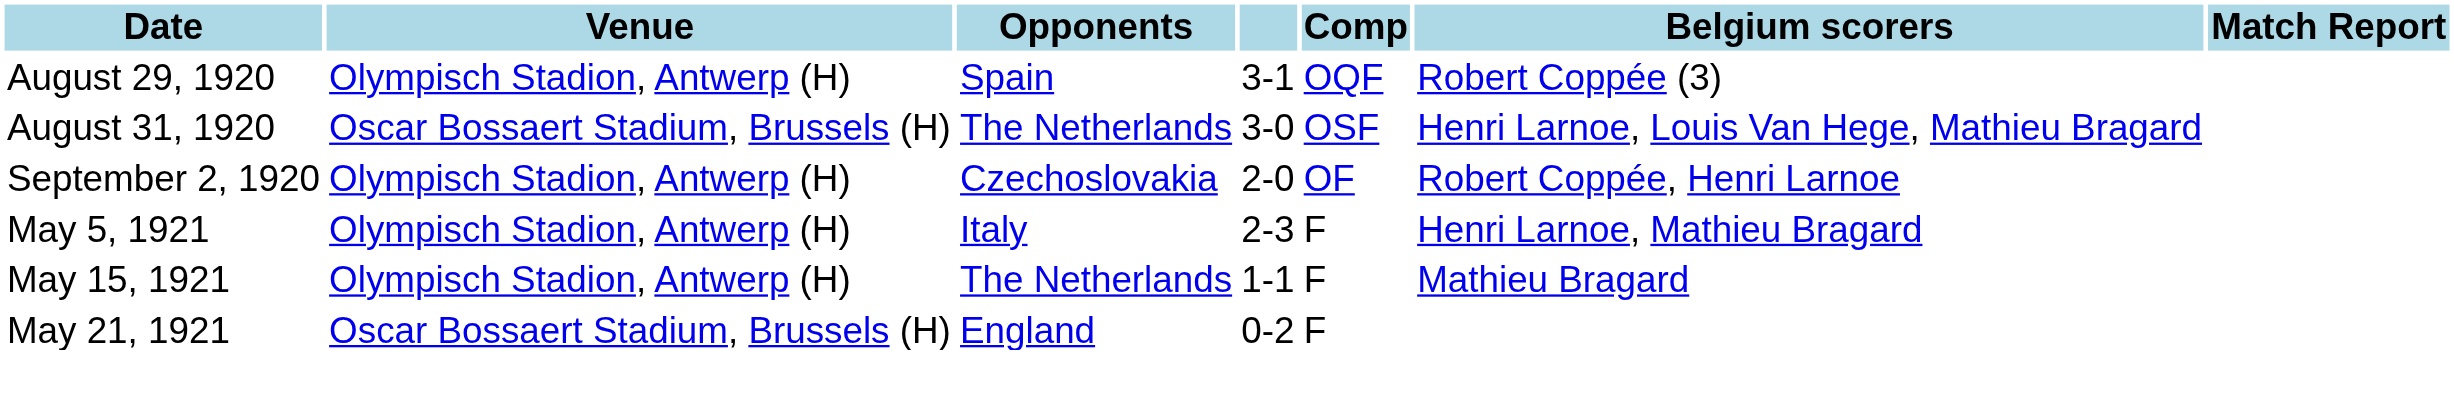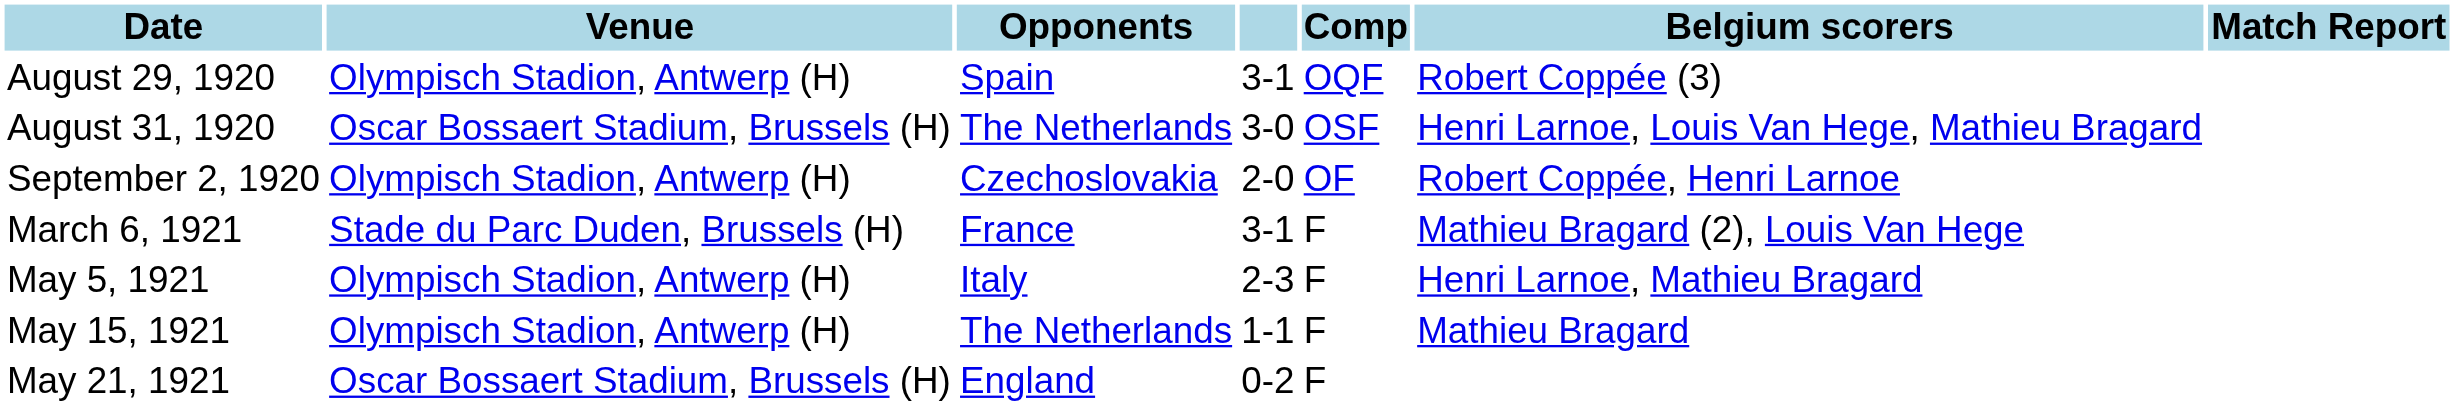 <table>
 <tr>
 <th style="background: lightblue;">Date</th>
 <th style="background: lightblue;">Venue</th>
 <th style="background: lightblue;">Opponents</th>
 <th style="background: lightblue;" align=center></th>
 <th style="background: lightblue;" align=center>Comp</th>
 <th style="background: lightblue;">Belgium scorers</th>
 <th style="background: lightblue;">Match Report</th>
 </tr>
 <tr>
 <td>August 29, 1920</td>
 <td><a href='#'>Olympisch Stadion</a>, <a href='#'>Antwerp</a> (H)</td>
 <td><a href='#'>Spain</a></td>
 <td>3-1</td>
 <td><a href='#'>OQF</a></td>
 <td><a href='#'>Robert Coppée</a> (3)</td>
 <td></td>
 </tr>
 <tr>
 <td>August 31, 1920</td>
 <td><a href='#'>Oscar Bossaert Stadium</a>, <a href='#'>Brussels</a> (H)</td>
 <td><a href='#'>The Netherlands</a></td>
 <td>3-0</td>
 <td><a href='#'>OSF</a></td>
 <td><a href='#'>Henri Larnoe</a>, <a href='#'>Louis Van Hege</a>, <a href='#'>Mathieu Bragard</a></td>
 <td></td>
 </tr>
 <tr>
 <td>September 2, 1920</td>
 <td><a href='#'>Olympisch Stadion</a>, <a href='#'>Antwerp</a> (H)</td>
 <td><a href='#'>Czechoslovakia</a></td>
 <td>2-0</td>
 <td><a href='#'>OF</a></td>
 <td><a href='#'>Robert Coppée</a>, <a href='#'>Henri Larnoe</a></td>
 <td></td>
 </tr>
 <tr>
+<td>March 6, 1921</td>
+<td><a href='#'>Stade du Parc Duden</a>, <a href='#'>Brussels</a> (H)</td>
+<td><a href='#'>France</a></td>
+<td>3-1</td>
+<td>F</td>
+<td><a href='#'>Mathieu Bragard</a> (2), <a href='#'>Louis Van Hege</a></td>
+<td></td>
+</tr>
+<tr>
 <td>May 5, 1921</td>
 <td><a href='#'>Olympisch Stadion</a>, <a href='#'>Antwerp</a> (H)</td>
 <td><a href='#'>Italy</a></td>
 <td>2-3</td>
 <td>F</td>
 <td><a href='#'>Henri Larnoe</a>, <a href='#'>Mathieu Bragard</a></td>
 <td></td>
 </tr>
 <tr>
 <td>May 15, 1921</td>
 <td><a href='#'>Olympisch Stadion</a>, <a href='#'>Antwerp</a> (H)</td>
 <td><a href='#'>The Netherlands</a></td>
 <td>1-1</td>
 <td>F</td>
 <td><a href='#'>Mathieu Bragard</a></td>
 <td></td>
 </tr>
 <tr>
 <td>May 21, 1921</td>
 <td><a href='#'>Oscar Bossaert Stadium</a>, <a href='#'>Brussels</a> (H)</td>
 <td><a href='#'>England</a></td>
 <td>0-2</td>
 <td>F</td>
 <td></td>
 <td></td>
 </tr>
 </table>
